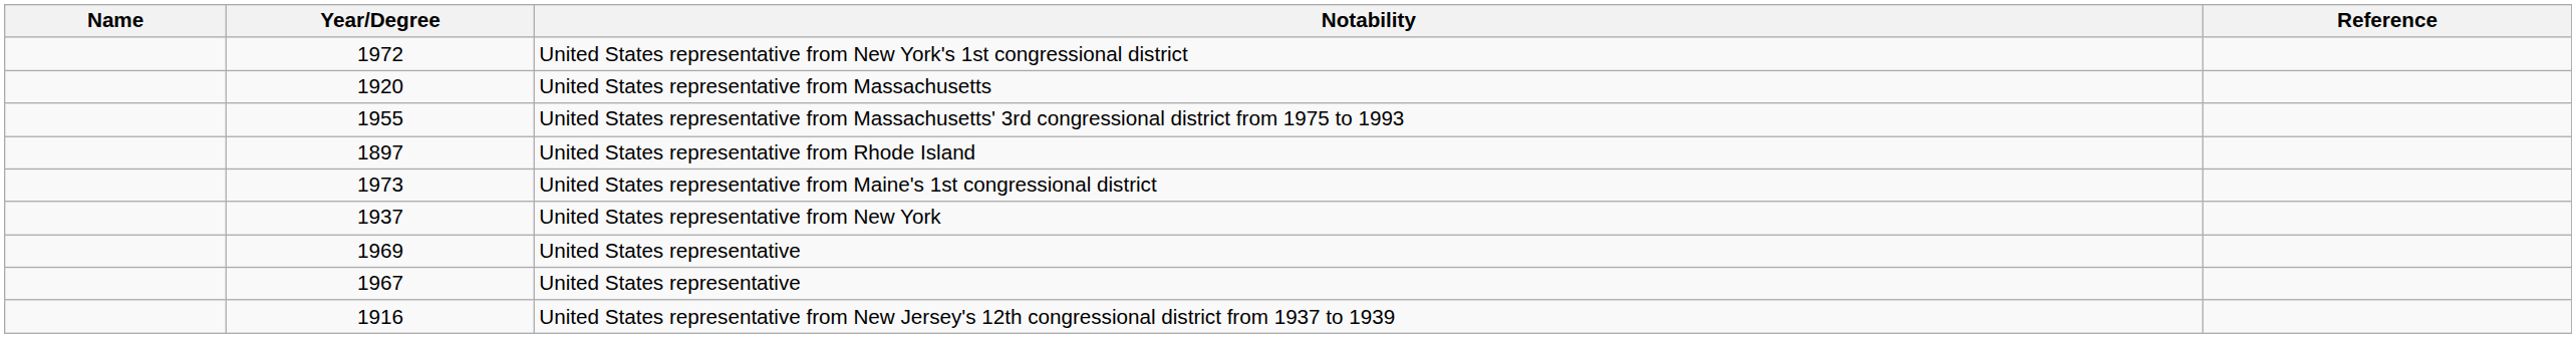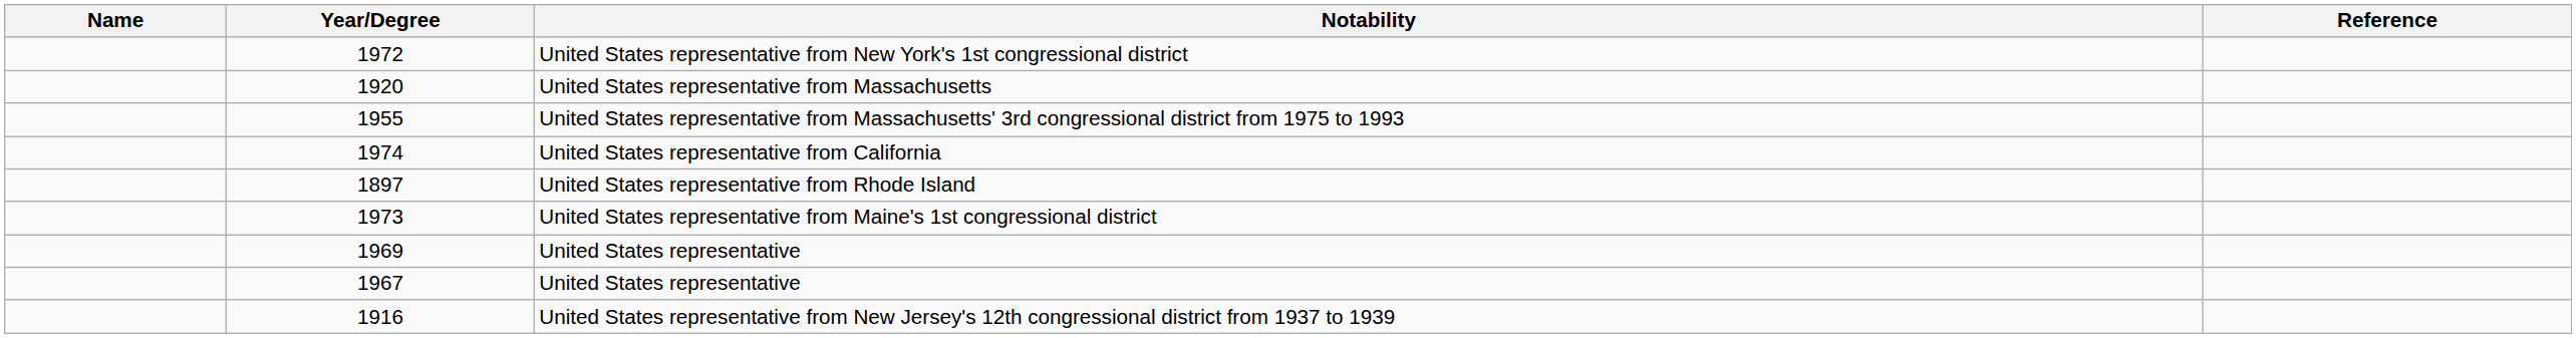 <table class="wikitable sortable" style="width:100%">
 <tr>
 <th style="width:*;">Name</th>
 <th style="width:12%;">Year/Degree</th>
 <th style="width:65%;" class="unsortable">Notability</th>
 <th style="width:*;" class="unsortable">Reference</th>
 </tr>
 <tr>
 <td></td>
 <td style="text-align:center;">1972</td>
 <td>United States representative from New York's 1st congressional district</td>
 <td style="text-align:center;"></td>
 </tr>
 <tr>
 <td></td>
 <td style="text-align:center;">1920</td>
 <td>United States representative from Massachusetts</td>
 <td style="text-align:center;"></td>
 </tr>
 <tr>
 <td></td>
 <td style="text-align:center;">1955</td>
 <td>United States representative from Massachusetts' 3rd congressional district from 1975 to 1993</td>
 <td style="text-align:center;"></td>
 </tr>
 <tr>
 <td></td>
+<td style="text-align:center;">1974</td>
+<td>United States representative from California</td>
+<td style="text-align:center;"></td>
+</tr>
+<tr>
+<td></td>
 <td style="text-align:center;">1897</td>
 <td>United States representative from Rhode Island</td>
 <td style="text-align:center;"></td>
 </tr>
 <tr>
 <td></td>
 <td style="text-align:center;">1973</td>
 <td>United States representative from Maine's 1st congressional district</td>
-<td style="text-align:center;"></td>
-</tr>
-<tr>
-<td></td>
-<td style="text-align:center;">1937</td>
-<td>United States representative from New York</td>
 <td style="text-align:center;"></td>
 </tr>
 <tr>
 <td></td>
 <td style="text-align:center;">1969</td>
 <td>United States representative</td>
 <td style="text-align:center;"></td>
 </tr>
 <tr>
 <td></td>
 <td style="text-align:center;">1967</td>
 <td>United States representative</td>
 <td style="text-align:center;"></td>
 </tr>
 <tr>
 <td></td>
 <td style="text-align:center;">1916</td>
 <td>United States representative from New Jersey's 12th congressional district from 1937 to 1939</td>
 <td style="text-align:center;"></td>
 </tr>
 </table>
